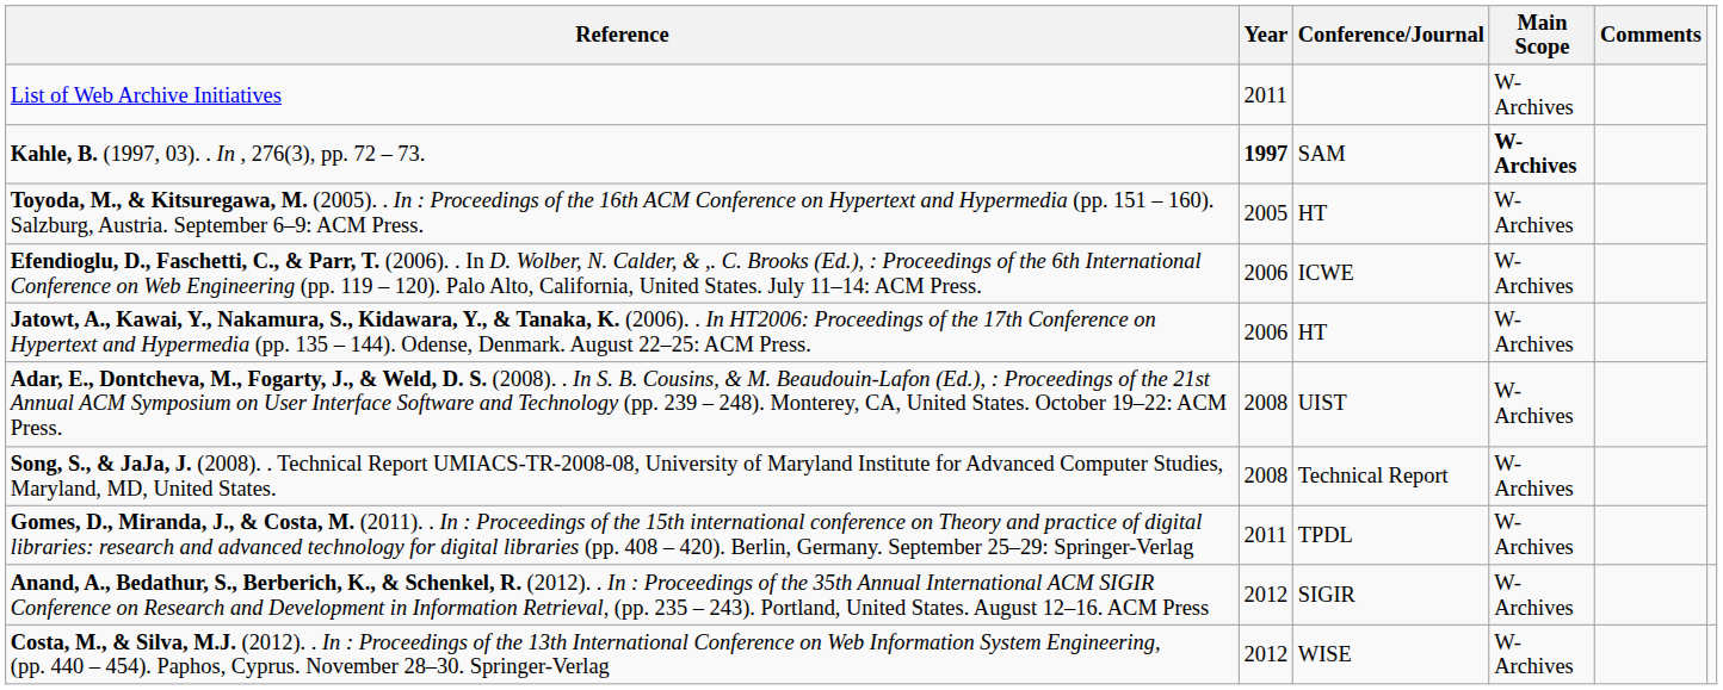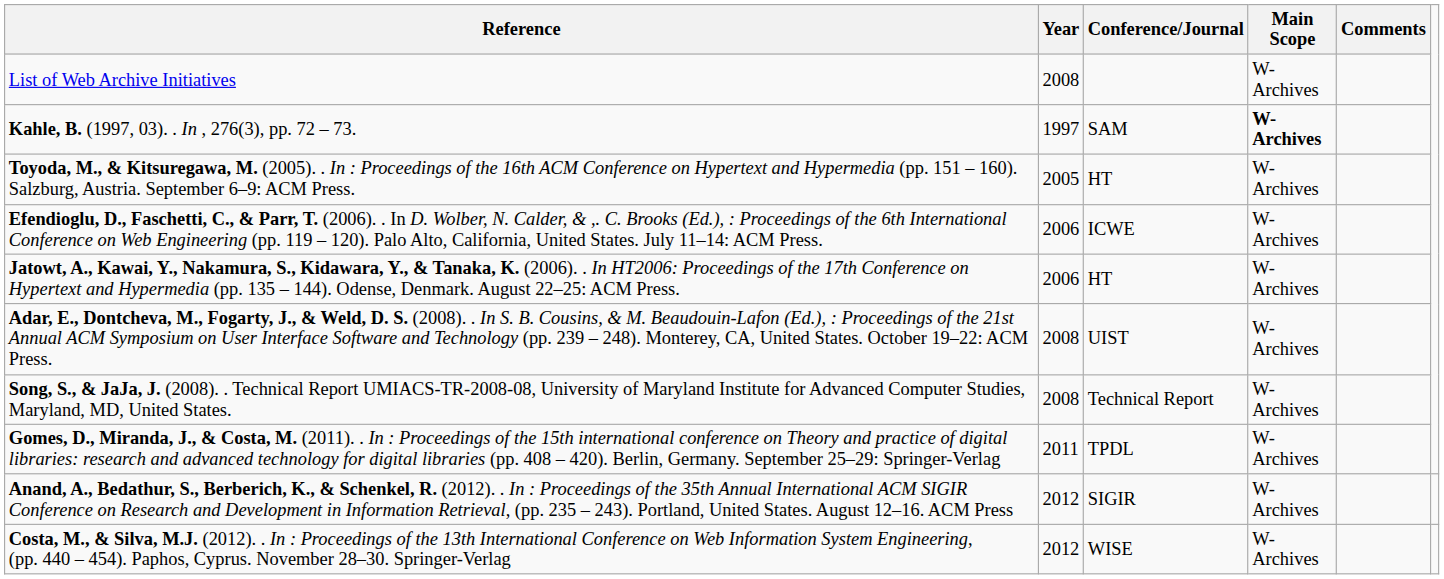 <table class="wikitable sortable">
 <tr>
 <th>Reference</th>
 <th>Year</th>
 <th>Conference/Journal</th>
 <th>Main Scope</th>
 <th>Comments</th>
 </tr>
 <tr>
 <td><a href='#'>List of Web Archive Initiatives</a></td>
-<td>2011</td>
+<td>2008</td>
 <td></td>
 <td>W-Archives</td>
 <td></td>
 </tr>
 <tr>
 <td><strong>Kahle, B.</strong> (1997, 03). . <em>In </em>, 276(3), pp. 72 – 73.</td>
-<td><strong>1997</strong></td>
+<td>1997</td>
 <td>SAM</td>
 <td><strong>W-Archives</strong></td>
 <td></td>
 </tr>
 <tr>
 <td><strong>Toyoda, M., & Kitsuregawa, M.</strong> (2005). . <em>In : Proceedings of the 16th ACM Conference on Hypertext and Hypermedia</em> (pp. 151 – 160). Salzburg, Austria. September 6–9: ACM Press.</td>
 <td>2005</td>
 <td>HT</td>
 <td>W-Archives</td>
 <td></td>
 </tr>
 <tr>
 <td><strong>Efendioglu, D., Faschetti, C., & Parr, T.</strong> (2006). . In <em>D. Wolber, N. Calder, & ,. C. Brooks (Ed.), : Proceedings of the 6th International Conference on Web Engineering</em> (pp. 119 – 120). Palo Alto, California, United States. July 11–14: ACM Press.</td>
 <td>2006</td>
 <td>ICWE</td>
 <td>W-Archives</td>
 <td></td>
 </tr>
 <tr>
 <td><strong>Jatowt, A., Kawai, Y., Nakamura, S., Kidawara, Y., & Tanaka, K.</strong> (2006). . <em>In HT2006: Proceedings of the 17th Conference on Hypertext and Hypermedia</em> (pp. 135 – 144). Odense, Denmark. August 22–25: ACM Press.</td>
 <td>2006</td>
 <td>HT</td>
 <td>W-Archives</td>
 <td></td>
 </tr>
 <tr>
 <td><strong>Adar, E., Dontcheva, M., Fogarty, J., & Weld, D. S.</strong> (2008). . <em>In S. B. Cousins, & M. Beaudouin-Lafon (Ed.), : Proceedings of the 21st Annual ACM Symposium on User Interface Software and Technology</em> (pp. 239 – 248). Monterey, CA, United States. October 19–22: ACM Press.</td>
 <td>2008</td>
 <td>UIST</td>
 <td>W-Archives</td>
 <td></td>
 </tr>
 <tr>
 <td><strong>Song, S., & JaJa, J.</strong> (2008). . Technical Report UMIACS-TR-2008-08, University of Maryland Institute for Advanced Computer Studies, Maryland, MD, United States.</td>
 <td>2008</td>
 <td>Technical Report</td>
 <td>W-Archives</td>
 <td></td>
 </tr>
 <tr>
 <td><strong>Gomes, D., Miranda, J., & Costa, M.</strong> (2011). . <em>In : Proceedings of the 15th international conference on Theory and practice of digital libraries: research and advanced technology for digital libraries</em> (pp. 408 – 420). Berlin, Germany. September 25–29: Springer-Verlag</td>
 <td>2011</td>
 <td>TPDL</td>
 <td>W-Archives</td>
 <td></td>
 </tr>
 <tr>
 <td><strong>Anand, A., Bedathur, S., Berberich, K., & Schenkel, R.</strong> (2012). . <em>In : Proceedings of the 35th Annual International ACM SIGIR Conference on Research and Development in Information Retrieval</em>, (pp. 235 – 243). Portland, United States. August 12–16. ACM Press</td>
 <td>2012</td>
 <td>SIGIR</td>
 <td>W-Archives</td>
 <td></td>
 <td></td>
 </tr>
 <tr>
 <td><strong>Costa, M., & Silva, M.J.</strong> (2012). . <em>In : Proceedings of the 13th International Conference on Web Information System Engineering</em>, (pp. 440 – 454). Paphos, Cyprus. November 28–30. Springer-Verlag</td>
 <td>2012</td>
 <td>WISE</td>
 <td>W-Archives</td>
 <td></td>
 </tr>
 </table>
